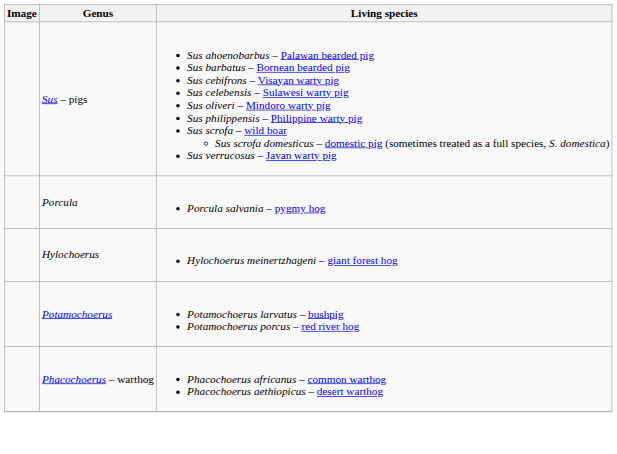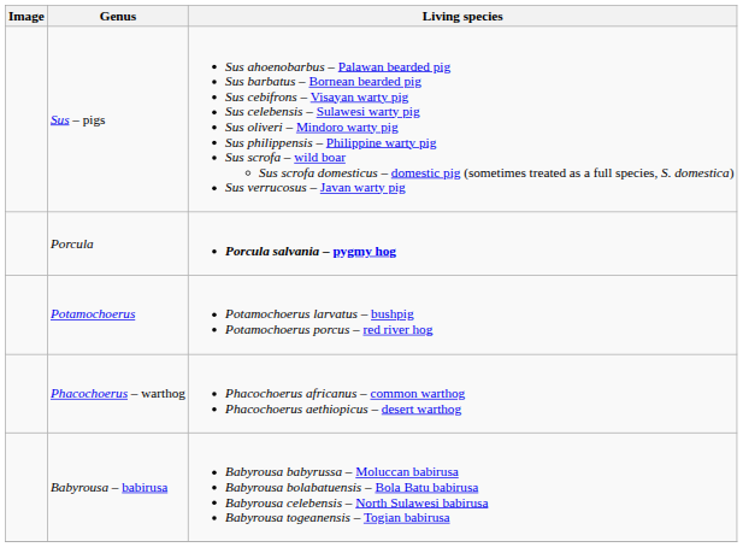 <table class="wikitable">
 <tr>
 <th>Image</th>
 <th>Genus</th>
 <th>Living species</th>
 </tr>
 <tr>
 <td></td>
 <td><em><a href='#'>Sus</a></em> – pigs</td>
 <td><br><ul><li><em>Sus ahoenobarbus</em> – <a href='#'>Palawan bearded pig</a></li><li><em>Sus barbatus</em> – <a href='#'>Bornean bearded pig</a></li><li><em>Sus cebifrons</em> – <a href='#'>Visayan warty pig</a></li><li><em>Sus celebensis</em> – <a href='#'>Sulawesi warty pig</a></li><li><em>Sus oliveri</em> – <a href='#'>Mindoro warty pig</a></li><li><em>Sus philippensis</em> – <a href='#'>Philippine warty pig</a></li><li><em>Sus scrofa</em> – <a href='#'>wild boar</a><ul><li><em>Sus scrofa domesticus</em> – <a href='#'>domestic pig</a> (sometimes treated as a full species, <em>S. domestica</em>)</li></ul></li><li><em>Sus verrucosus</em>  – <a href='#'>Javan warty pig</a></li></ul></td>
 </tr>
 <tr>
 <td></td>
 <td><em>Porcula</em></td>
-<td><br><ul><li><em>Porcula salvania</em> – <a href='#'>pygmy hog</a></li></ul></td>
-</tr>
-<tr>
-<td></td>
-<td><em>Hylochoerus</em></td>
-<td><br><ul><li><em>Hylochoerus meinertzhageni</em> – <a href='#'>giant forest hog</a></li></ul></td>
+<td><strong><br><ul><li><em>Porcula salvania</em> – <a href='#'>pygmy hog</a></li></ul></strong></td>
 </tr>
 <tr>
 <td></td>
 <td><em><a href='#'>Potamochoerus</a></em></td>
 <td><br><ul><li><em>Potamochoerus larvatus</em> – <a href='#'>bushpig</a></li><li><em>Potamochoerus porcus</em> – <a href='#'>red river hog</a></li></ul></td>
 </tr>
 <tr>
 <td></td>
 <td><em><a href='#'>Phacochoerus</a></em> – warthog</td>
 <td><br><ul><li><em>Phacochoerus africanus</em> – <a href='#'>common warthog</a></li><li><em>Phacochoerus aethiopicus</em> – <a href='#'>desert warthog</a></li></ul></td>
 </tr>
 <tr>
+<td></td>
+<td><em>Babyrousa</em> – <a href='#'>babirusa</a></td>
+<td><br><ul><li><em>Babyrousa babyrussa</em> – <a href='#'>Moluccan babirusa</a></li><li><em>Babyrousa bolabatuensis</em> – <a href='#'>Bola Batu babirusa</a></li><li><em>Babyrousa celebensis</em> – <a href='#'>North Sulawesi babirusa</a></li><li><em>Babyrousa togeanensis</em> – <a href='#'>Togian babirusa</a></li></ul></td>
+</tr>
+<tr>
 </tr>
 </table>
